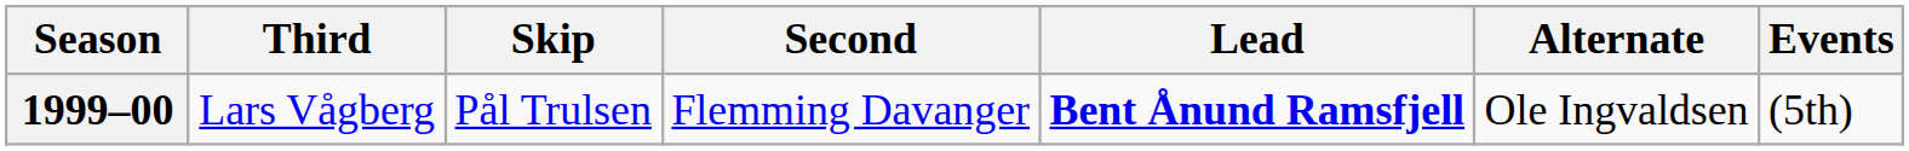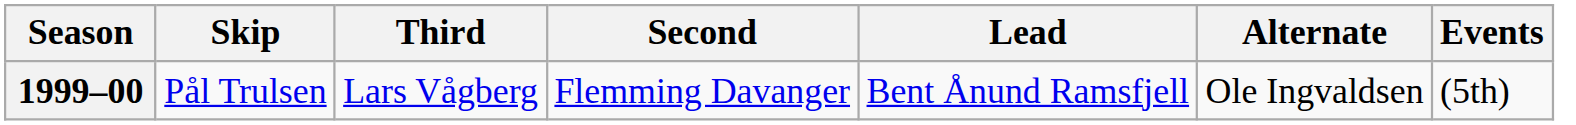 <table class="wikitable">
 <tr>
 <th scope="col" width=60>Season</th>
+<th scope="col">Skip</th>
 <th scope="col">Third</th>
-<th scope="col">Skip</th>
 <th scope="col">Second</th>
 <th scope="col">Lead</th>
 <th scope="col">Alternate</th>
 <th scope="col">Events</th>
 </tr>
 <tr>
 <th scope="row">1999–00</th>
+<td><a href='#'>Pål Trulsen</a></td>
 <td><a href='#'>Lars Vågberg</a></td>
-<td><a href='#'>Pål Trulsen</a></td>
 <td><a href='#'>Flemming Davanger</a></td>
-<td><strong><a href='#'>Bent Ånund Ramsfjell</a></strong></td>
+<td><a href='#'>Bent Ånund Ramsfjell</a></td>
 <td>Ole Ingvaldsen</td>
 <td> (5th)</td>
 </tr>
 </table>
